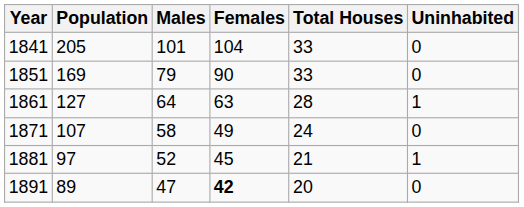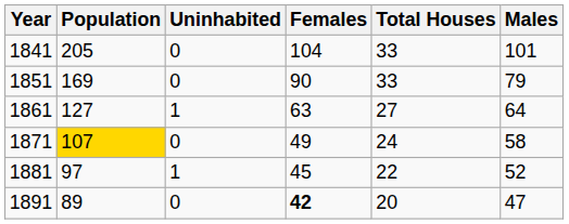 <table class="wikitable">
 <tr>
 <th>Year</th>
 <th>Population</th>
-<th>Males</th>
+<th>Uninhabited</th>
 <th>Females</th>
 <th>Total Houses</th>
-<th>Uninhabited</th>
+<th>Males</th>
 </tr>
 <tr>
 <td>1841</td>
 <td>205</td>
-<td>101</td>
+<td>0</td>
 <td>104</td>
 <td>33</td>
-<td>0</td>
+<td>101</td>
 </tr>
 <tr>
 <td>1851</td>
 <td>169</td>
-<td>79</td>
+<td>0</td>
 <td>90</td>
 <td>33</td>
-<td>0</td>
+<td>79</td>
 </tr>
 <tr>
 <td>1861</td>
 <td>127</td>
+<td>1</td>
+<td>63</td>
+<td>27</td>
 <td>64</td>
-<td>63</td>
-<td>28</td>
-<td>1</td>
 </tr>
 <tr>
 <td>1871</td>
-<td>107</td>
-<td>58</td>
+<td style="background: gold;">107</td>
+<td>0</td>
 <td>49</td>
 <td>24</td>
-<td>0</td>
+<td>58</td>
 </tr>
 <tr>
 <td>1881</td>
 <td>97</td>
+<td>1</td>
+<td>45</td>
+<td>22</td>
 <td>52</td>
-<td>45</td>
-<td>21</td>
-<td>1</td>
 </tr>
 <tr>
 <td>1891</td>
 <td>89</td>
-<td>47</td>
+<td>0</td>
 <td><strong>42</strong></td>
 <td>20</td>
-<td>0</td>
+<td>47</td>
 </tr>
 </table>
